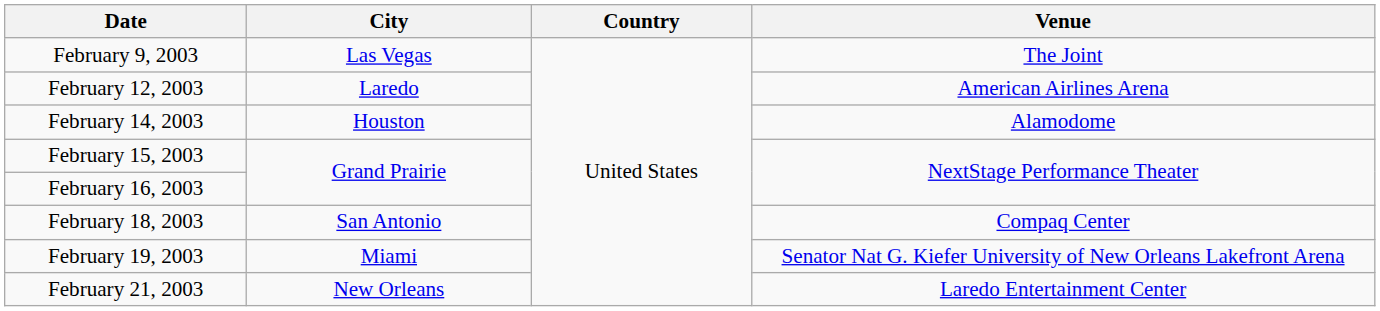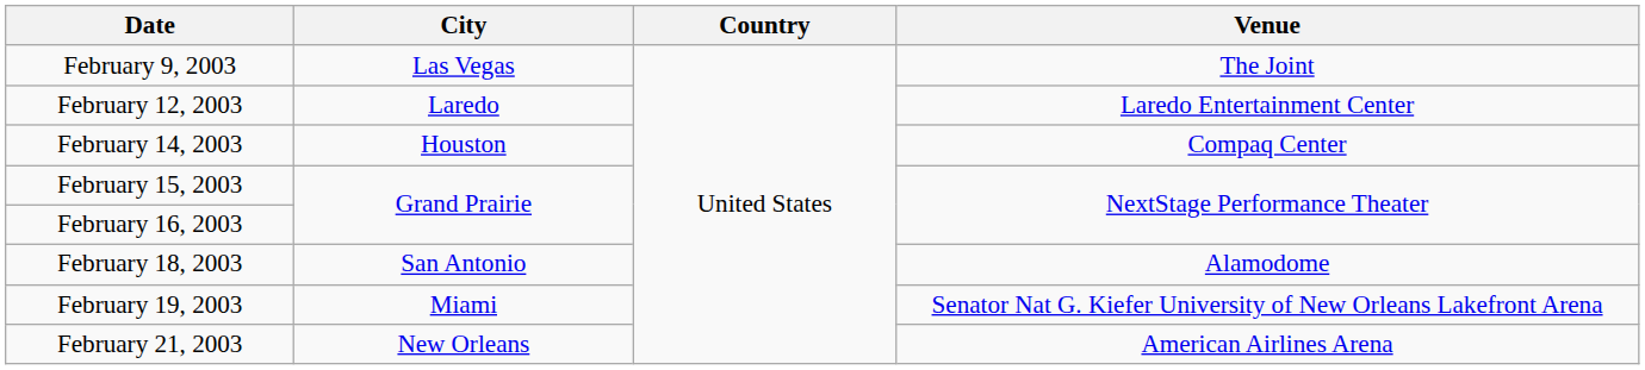 <table class="wikitable sortable plainrowheaders" style="text-align:center;">
 <tr>
 <th scope="col" style="width:11em;">Date</th>
 <th scope="col" style="width:13em;">City</th>
 <th scope="col" style="width:10em;">Country</th>
 <th scope="col" style="width:29em;">Venue</th>
 </tr>
 <tr>
 <td>February 9, 2003</td>
 <td><a href='#'>Las Vegas</a></td>
 <td rowspan="8">United States</td>
 <td><a href='#'>The Joint</a></td>
 </tr>
 <tr>
 <td>February 12, 2003</td>
 <td><a href='#'>Laredo</a></td>
-<td><a href='#'>American Airlines Arena</a></td>
+<td><a href='#'>Laredo Entertainment Center</a></td>
 </tr>
 <tr>
 <td>February 14, 2003</td>
 <td><a href='#'>Houston</a></td>
-<td><a href='#'>Alamodome</a></td>
+<td><a href='#'>Compaq Center</a></td>
 </tr>
 <tr>
 <td>February 15, 2003</td>
 <td rowspan="2"><a href='#'>Grand Prairie</a></td>
 <td rowspan="2"><a href='#'>NextStage Performance Theater</a></td>
 </tr>
 <tr>
 <td>February 16, 2003</td>
 </tr>
 <tr>
 <td>February 18, 2003</td>
 <td><a href='#'>San Antonio</a></td>
-<td><a href='#'>Compaq Center</a></td>
+<td><a href='#'>Alamodome</a></td>
 </tr>
 <tr>
 <td>February 19, 2003</td>
 <td><a href='#'>Miami</a></td>
 <td><a href='#'>Senator Nat G. Kiefer University of New Orleans Lakefront Arena</a></td>
 </tr>
 <tr>
 <td>February 21, 2003</td>
 <td><a href='#'>New Orleans</a></td>
-<td><a href='#'>Laredo Entertainment Center</a></td>
+<td><a href='#'>American Airlines Arena</a></td>
 </tr>
 </table>
